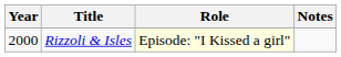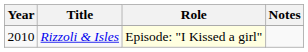 <table class="wikitable sortable">
 <tr>
 <th>Year</th>
 <th>Title</th>
 <th>Role</th>
 <th class="unsortable">Notes</th>
 </tr>
 <tr>
 </tr>
 <tr>
-<td>2000</td>
+<td>2010</td>
 <td><em><a href='#'>Rizzoli & Isles</a></em></td>
 <td style="background: lightyellow;">Episode: "I Kissed a girl"</td>
 <td></td>
 </tr>
 </table>
